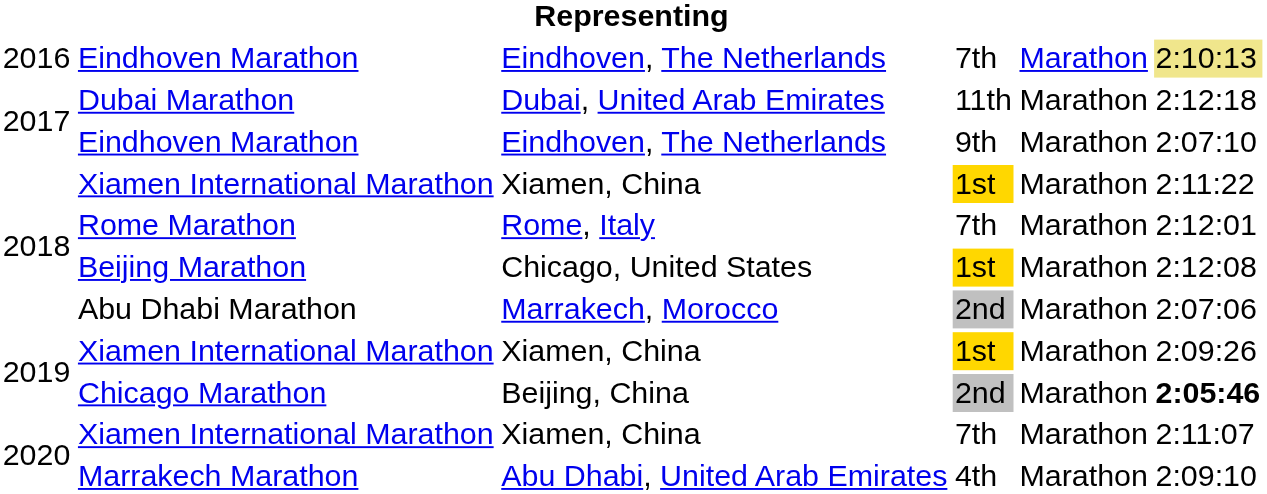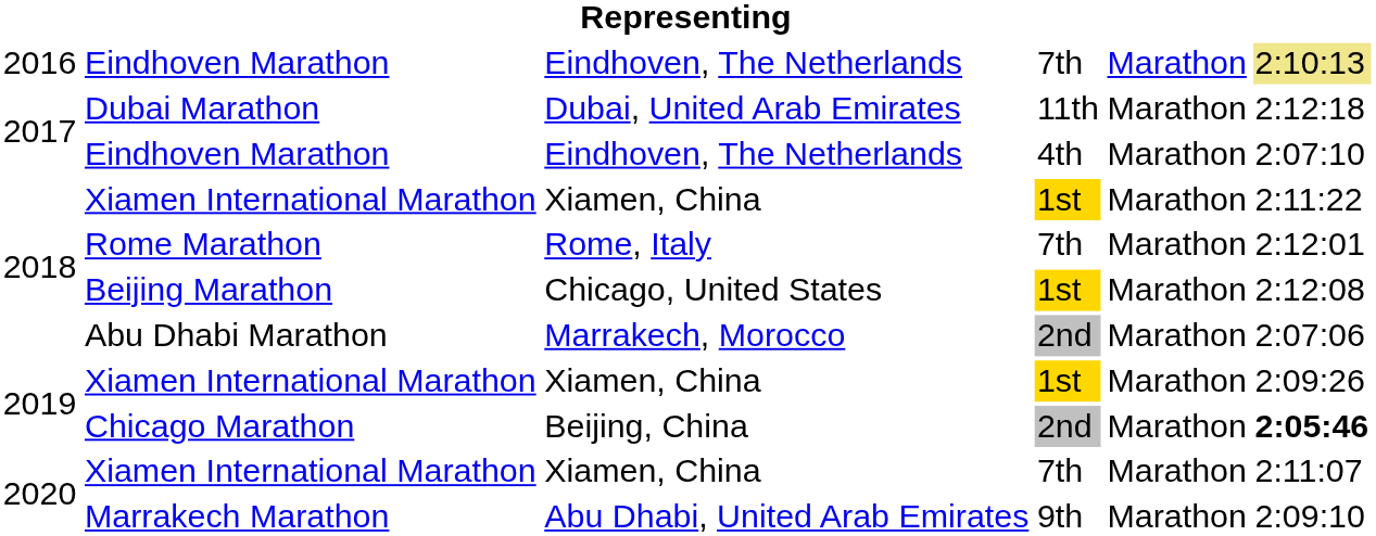 <table>
 <tr>
 <th colspan="6">Representing </th>
 </tr>
 <tr>
 <td>2016</td>
 <td><a href='#'>Eindhoven Marathon</a></td>
 <td><a href='#'>Eindhoven</a>, <a href='#'>The Netherlands</a></td>
 <td>7th</td>
 <td><a href='#'>Marathon</a></td>
 <td style="background: khaki;">2:10:13</td>
 </tr>
 <tr>
 <td rowspan=2>2017</td>
 <td><a href='#'>Dubai Marathon</a></td>
 <td><a href='#'>Dubai</a>, <a href='#'>United Arab Emirates</a></td>
 <td>11th</td>
 <td>Marathon</td>
 <td>2:12:18</td>
 </tr>
 <tr>
 <td><a href='#'>Eindhoven Marathon</a></td>
 <td><a href='#'>Eindhoven</a>, <a href='#'>The Netherlands</a></td>
-<td>9th</td>
+<td>4th</td>
 <td>Marathon</td>
 <td>2:07:10</td>
 </tr>
 <tr>
 <td rowspan=4>2018</td>
 <td><a href='#'>Xiamen International Marathon</a></td>
 <td>Xiamen, China</td>
 <td bgcolor=gold>1st</td>
 <td>Marathon</td>
 <td>2:11:22</td>
 </tr>
 <tr>
 <td><a href='#'>Rome Marathon</a></td>
 <td><a href='#'>Rome</a>, <a href='#'>Italy</a></td>
 <td>7th</td>
 <td>Marathon</td>
 <td>2:12:01</td>
 </tr>
 <tr>
 <td><a href='#'>Beijing Marathon</a></td>
 <td>Chicago, United States</td>
 <td bgcolor=gold>1st</td>
 <td>Marathon</td>
 <td>2:12:08</td>
 </tr>
 <tr>
 <td>Abu Dhabi Marathon</td>
 <td><a href='#'>Marrakech</a>, <a href='#'>Morocco</a></td>
 <td bgcolor="silver">2nd</td>
 <td>Marathon</td>
 <td>2:07:06</td>
 </tr>
 <tr>
 <td rowspan=2>2019</td>
 <td><a href='#'>Xiamen International Marathon</a></td>
 <td>Xiamen, China</td>
 <td bgcolor=gold>1st</td>
 <td>Marathon</td>
 <td>2:09:26</td>
 </tr>
 <tr>
 <td><a href='#'>Chicago Marathon</a></td>
 <td>Beijing, China</td>
 <td bgcolor=silver>2nd</td>
 <td>Marathon</td>
 <td><strong>2:05:46</strong></td>
 </tr>
 <tr>
 <td rowspan=2>2020</td>
 <td><a href='#'>Xiamen International Marathon</a></td>
 <td>Xiamen, China</td>
 <td>7th</td>
 <td>Marathon</td>
 <td>2:11:07</td>
 </tr>
 <tr>
 <td><a href='#'>Marrakech Marathon</a></td>
 <td><a href='#'>Abu Dhabi</a>, <a href='#'>United Arab Emirates</a></td>
-<td>4th</td>
+<td>9th</td>
 <td>Marathon</td>
 <td>2:09:10</td>
 </tr>
 </table>
